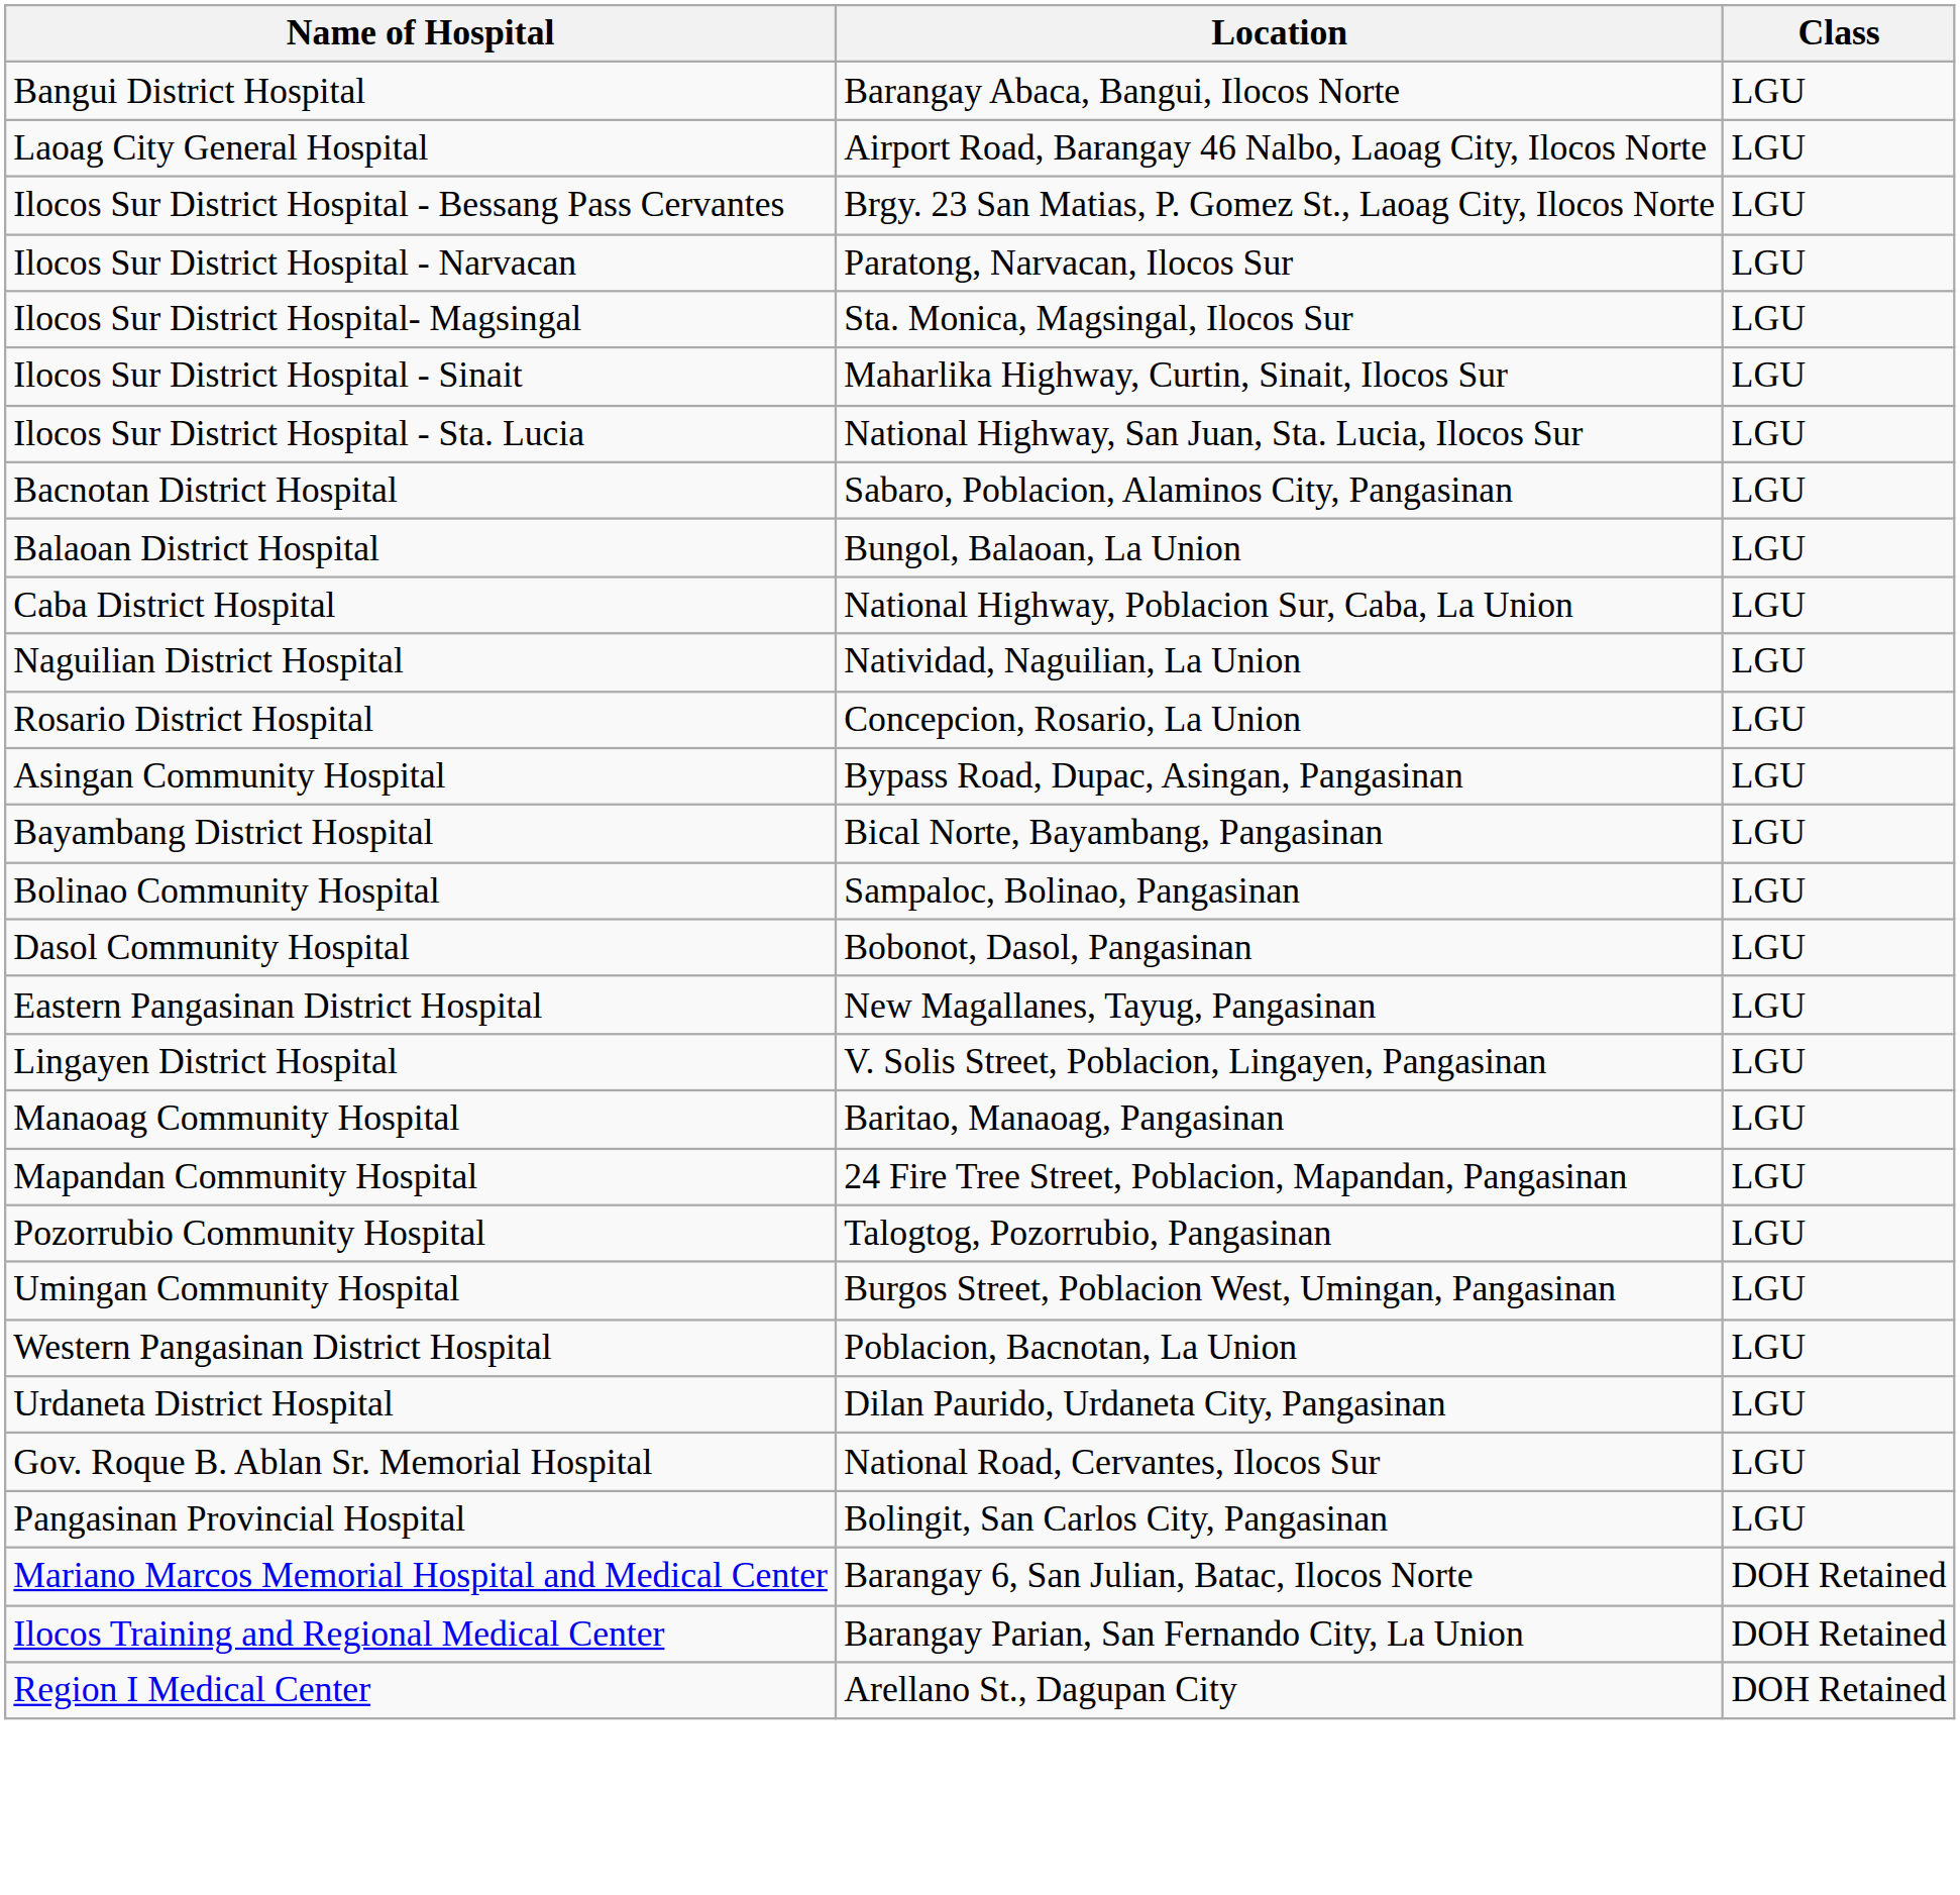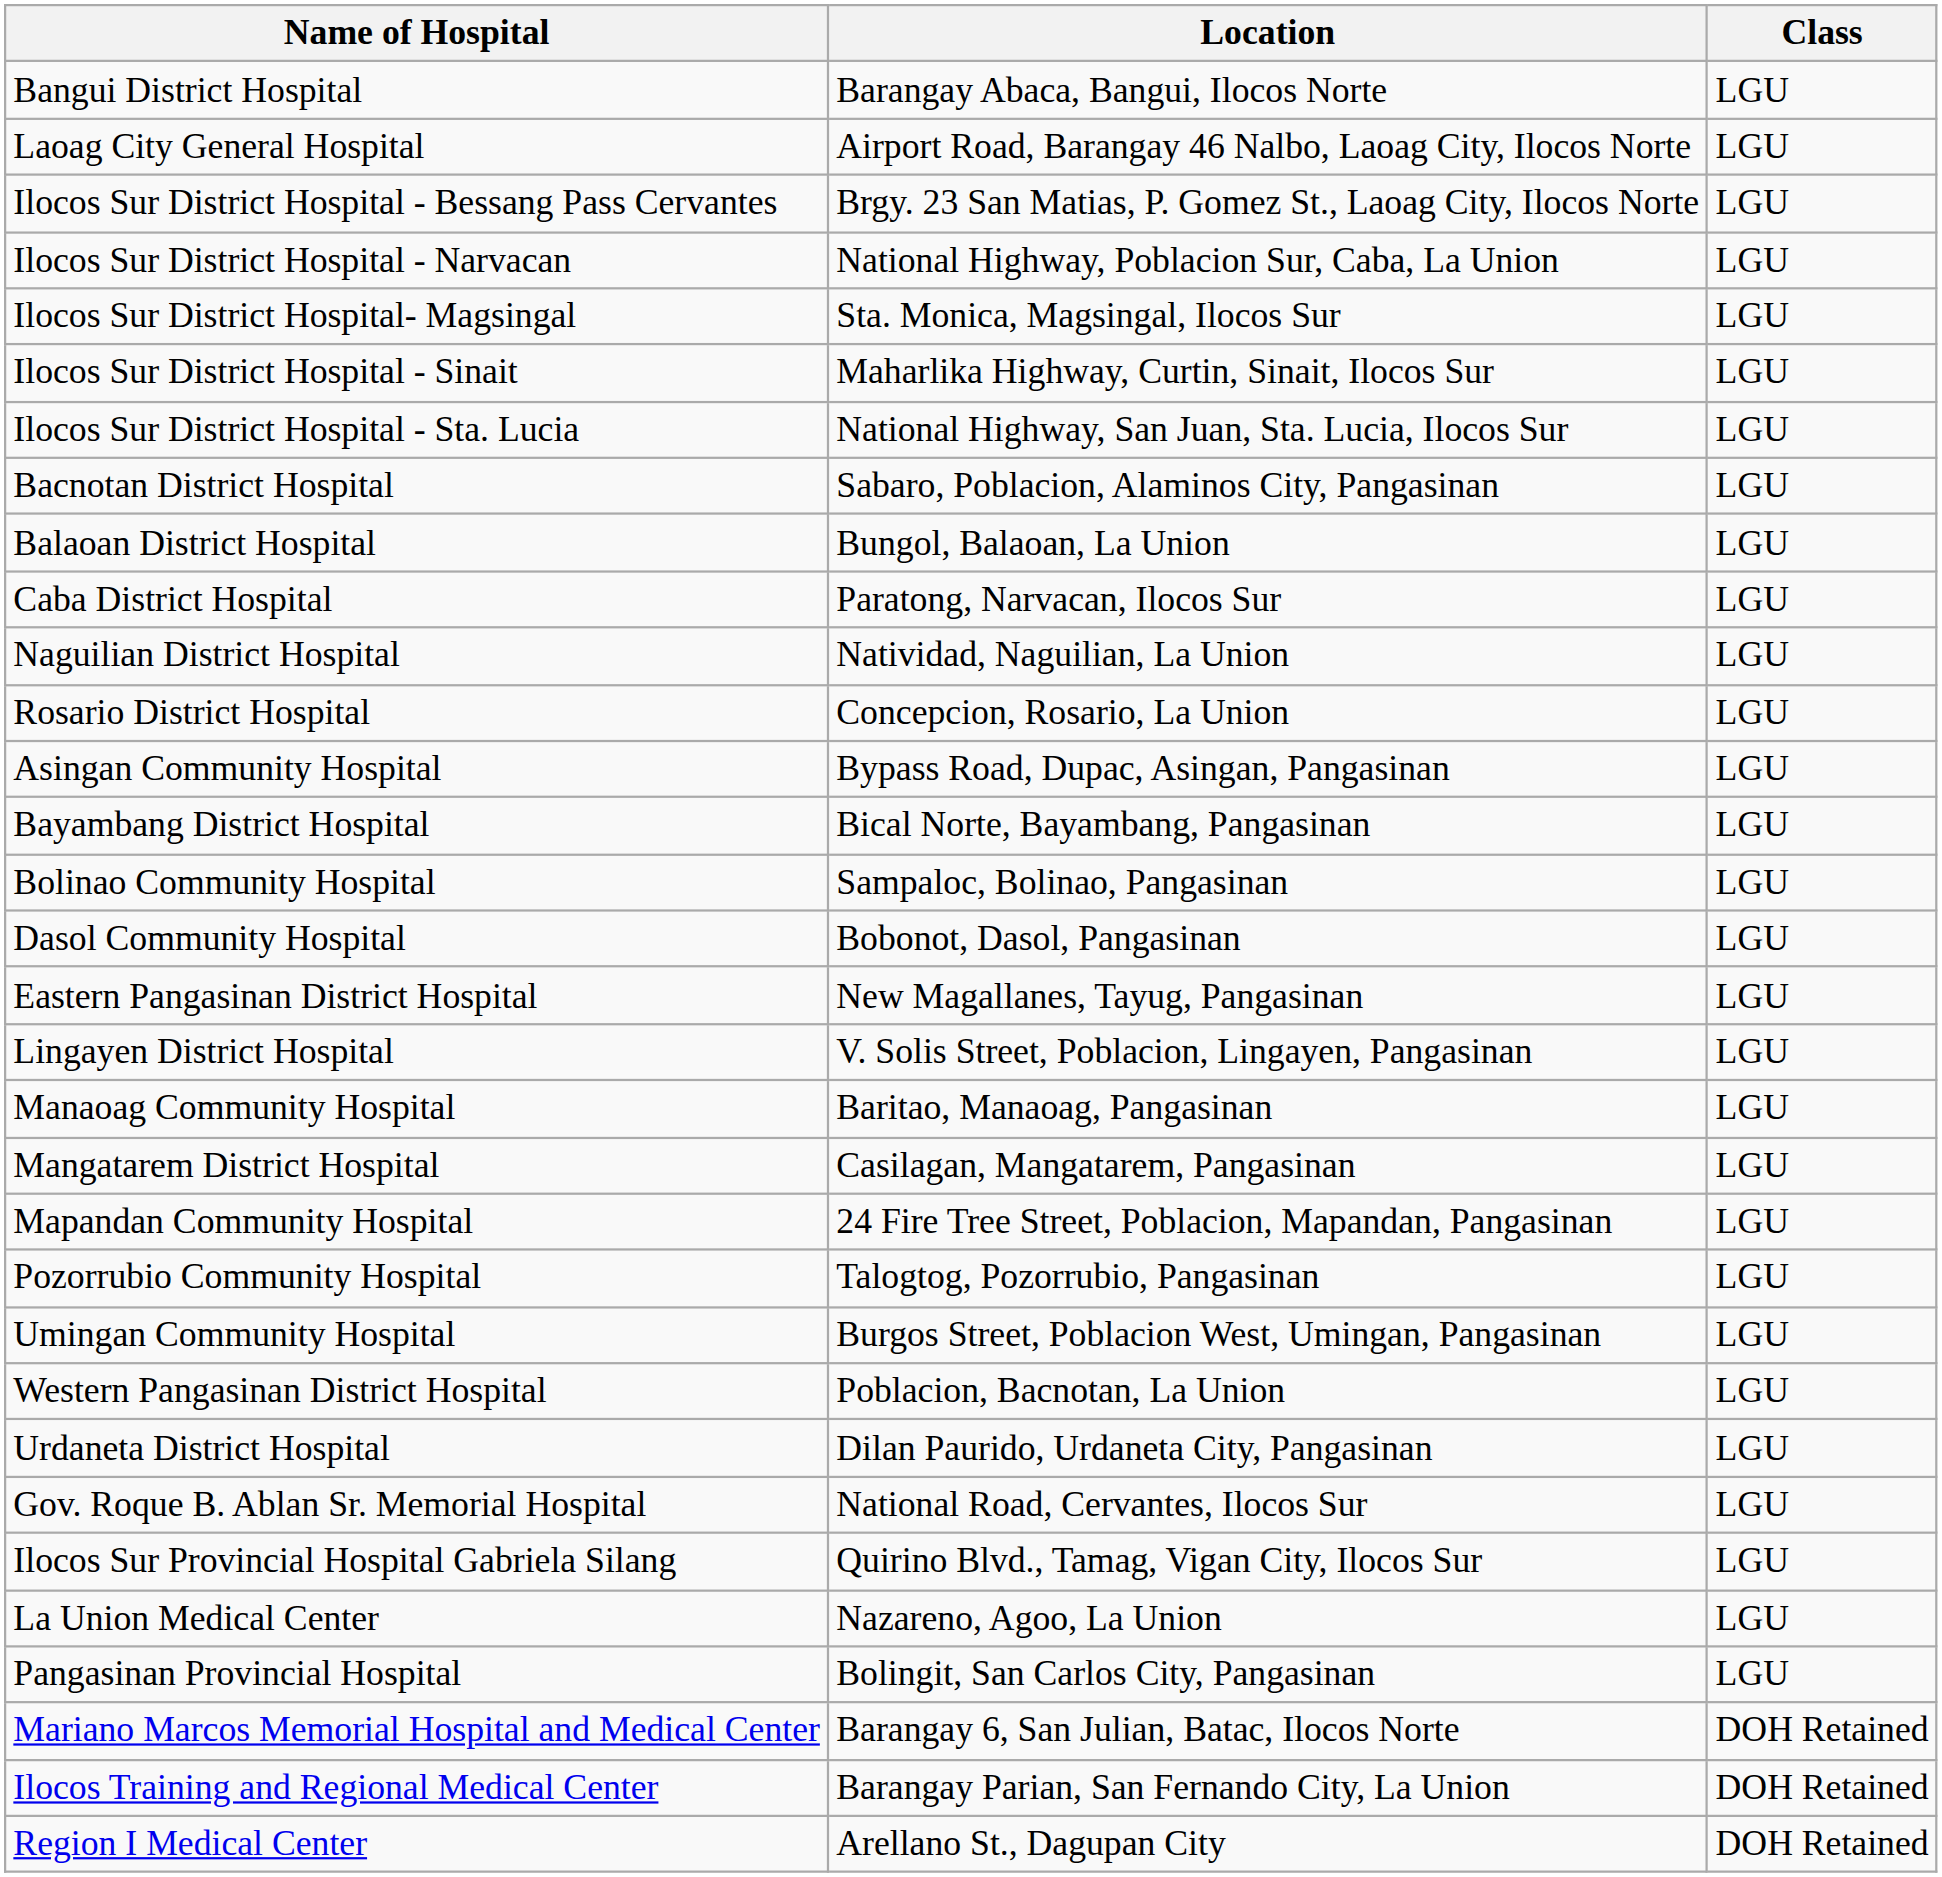 <table class="wikitable">
 <tr>
 <th>Name of Hospital</th>
 <th>Location</th>
 <th>Class</th>
 </tr>
 <tr style="vertical-align:middle;">
 <td>Bangui District Hospital</td>
 <td>Barangay Abaca, Bangui, Ilocos Norte</td>
 <td>LGU</td>
 </tr>
 <tr style="vertical-align:middle;">
 <td>Laoag City General Hospital</td>
 <td>Airport Road, Barangay 46 Nalbo, Laoag City, Ilocos Norte</td>
 <td>LGU</td>
 </tr>
 <tr style="vertical-align:middle;">
 <td>Ilocos Sur District Hospital - Bessang Pass Cervantes</td>
 <td>Brgy. 23 San Matias, P. Gomez St., Laoag City, Ilocos Norte</td>
 <td>LGU</td>
 </tr>
 <tr style="vertical-align:middle;">
 <td>Ilocos Sur District Hospital - Narvacan</td>
-<td>Paratong, Narvacan, Ilocos Sur</td>
+<td>National Highway, Poblacion Sur, Caba, La Union</td>
 <td>LGU</td>
 </tr>
 <tr style="vertical-align:middle;">
 <td>Ilocos Sur District Hospital- Magsingal</td>
 <td>Sta. Monica, Magsingal, Ilocos Sur</td>
 <td>LGU</td>
 </tr>
 <tr style="vertical-align:middle;">
 <td>Ilocos Sur District Hospital - Sinait</td>
 <td>Maharlika Highway, Curtin, Sinait, Ilocos Sur</td>
 <td>LGU</td>
 </tr>
 <tr style="vertical-align:middle;">
 <td>Ilocos Sur District Hospital - Sta. Lucia</td>
 <td>National Highway, San Juan, Sta. Lucia, Ilocos Sur</td>
 <td>LGU</td>
 </tr>
 <tr style="vertical-align:middle;">
 <td>Bacnotan District Hospital</td>
 <td>Sabaro, Poblacion, Alaminos City, Pangasinan</td>
 <td>LGU</td>
 </tr>
 <tr style="vertical-align:middle;">
 <td>Balaoan District Hospital</td>
 <td>Bungol, Balaoan, La Union</td>
 <td>LGU</td>
 </tr>
 <tr style="vertical-align:middle;">
 <td>Caba District Hospital</td>
-<td>National Highway, Poblacion Sur, Caba, La Union</td>
+<td>Paratong, Narvacan, Ilocos Sur</td>
 <td>LGU</td>
 </tr>
 <tr style="vertical-align:middle;">
 <td>Naguilian District Hospital</td>
 <td>Natividad, Naguilian, La Union</td>
 <td>LGU</td>
 </tr>
 <tr style="vertical-align:middle;">
 <td>Rosario District Hospital</td>
 <td>Concepcion, Rosario, La Union</td>
 <td>LGU</td>
 </tr>
 <tr style="vertical-align:middle;">
 <td>Asingan Community Hospital</td>
 <td>Bypass Road, Dupac, Asingan, Pangasinan</td>
 <td>LGU</td>
 </tr>
 <tr style="vertical-align:middle;">
 <td>Bayambang District Hospital</td>
 <td>Bical Norte, Bayambang, Pangasinan</td>
 <td>LGU</td>
 </tr>
 <tr style="vertical-align:middle;">
 <td>Bolinao Community Hospital</td>
 <td>Sampaloc, Bolinao, Pangasinan</td>
 <td>LGU</td>
 </tr>
 <tr style="vertical-align:middle;">
 <td>Dasol Community Hospital</td>
 <td>Bobonot, Dasol, Pangasinan</td>
 <td>LGU</td>
 </tr>
 <tr style="vertical-align:middle;">
 <td>Eastern Pangasinan District Hospital</td>
 <td>New Magallanes, Tayug, Pangasinan</td>
 <td>LGU</td>
 </tr>
 <tr style="vertical-align:middle;">
 <td>Lingayen District Hospital</td>
 <td>V. Solis Street, Poblacion, Lingayen, Pangasinan</td>
 <td>LGU</td>
 </tr>
 <tr style="vertical-align:middle;">
 <td>Manaoag Community Hospital</td>
 <td>Baritao, Manaoag, Pangasinan</td>
 <td>LGU</td>
 </tr>
 <tr style="vertical-align:middle;">
+<td>Mangatarem District Hospital</td>
+<td>Casilagan, Mangatarem, Pangasinan</td>
+<td>LGU</td>
+</tr>
+<tr style="vertical-align:middle;">
 <td>Mapandan Community Hospital</td>
 <td>24 Fire Tree Street, Poblacion, Mapandan, Pangasinan</td>
 <td>LGU</td>
 </tr>
 <tr style="vertical-align:middle;">
 <td>Pozorrubio Community Hospital</td>
 <td>Talogtog, Pozorrubio, Pangasinan</td>
 <td>LGU</td>
 </tr>
 <tr style="vertical-align:middle;">
 <td>Umingan Community Hospital</td>
 <td>Burgos Street, Poblacion West, Umingan, Pangasinan</td>
 <td>LGU</td>
 </tr>
 <tr style="vertical-align:middle;">
 <td>Western Pangasinan District Hospital</td>
 <td>Poblacion, Bacnotan, La Union</td>
 <td>LGU</td>
 </tr>
 <tr style="vertical-align:middle;">
 <td>Urdaneta District Hospital</td>
 <td>Dilan Paurido, Urdaneta City, Pangasinan</td>
 <td>LGU</td>
 </tr>
 <tr style="vertical-align:middle;">
 <td>Gov. Roque B. Ablan Sr. Memorial Hospital</td>
 <td>National Road, Cervantes, Ilocos Sur</td>
 <td>LGU</td>
 </tr>
 <tr style="vertical-align:middle;">
+<td>Ilocos Sur Provincial Hospital Gabriela Silang</td>
+<td>Quirino Blvd., Tamag, Vigan City, Ilocos Sur</td>
+<td>LGU</td>
+</tr>
+<tr style="vertical-align:middle;">
+<td>La Union Medical Center</td>
+<td>Nazareno, Agoo, La Union</td>
+<td>LGU</td>
+</tr>
+<tr style="vertical-align:middle;">
 <td>Pangasinan Provincial Hospital</td>
 <td>Bolingit, San Carlos City, Pangasinan</td>
 <td>LGU</td>
 </tr>
 <tr style="vertical-align:middle;">
 <td><a href='#'>Mariano Marcos Memorial Hospital and Medical Center</a></td>
 <td>Barangay 6, San Julian, Batac, Ilocos Norte</td>
 <td>DOH Retained</td>
 </tr>
 <tr style="vertical-align:middle;">
 <td><a href='#'>Ilocos Training and Regional Medical Center</a></td>
 <td>Barangay Parian, San Fernando City, La Union</td>
 <td>DOH Retained</td>
 </tr>
 <tr style="vertical-align:middle;">
 <td><a href='#'>Region I Medical Center</a></td>
 <td>Arellano St., Dagupan City</td>
 <td>DOH Retained</td>
 </tr>
 </table>
